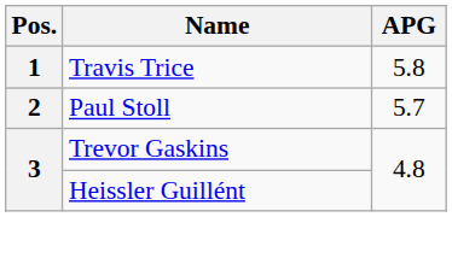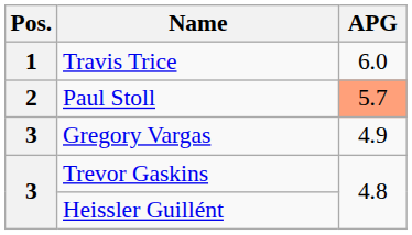 <table class=wikitable style="text-align:center;">
 <tr>
 <th width="13%">Pos.</th>
 <th width="70%">Name</th>
 <th width="17%">APG</th>
 </tr>
 <tr>
 <th>1</th>
 <td align=left> <a href='#'>Travis Trice</a></td>
-<td>5.8</td>
+<td>6.0</td>
 </tr>
 <tr>
 <th>2</th>
 <td align=left> <a href='#'>Paul Stoll</a></td>
-<td>5.7</td>
+<td style="background: lightsalmon;">5.7</td>
+</tr>
+<tr>
+<th>3</th>
+<td align=left> <a href='#'>Gregory Vargas</a></td>
+<td>4.9</td>
 </tr>
 <tr>
 <th rowspan=2>3</th>
 <td align=left> <a href='#'>Trevor Gaskins</a></td>
 <td rowspan=2>4.8</td>
 </tr>
 <tr>
 <td align=left> <a href='#'>Heissler Guillént</a></td>
 </tr>
 </table>
